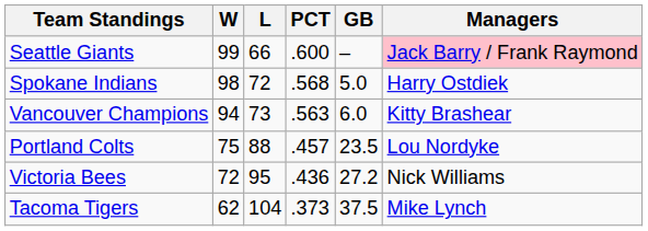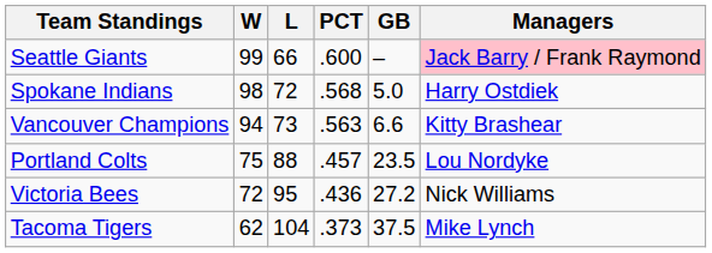 <table class="wikitable">
 <tr>
 <th>Team Standings</th>
 <th>W</th>
 <th>L</th>
 <th>PCT</th>
 <th>GB</th>
 <th>Managers</th>
 </tr>
 <tr>
 <td><a href='#'>Seattle Giants</a></td>
 <td>99</td>
 <td>66</td>
 <td>.600</td>
 <td>–</td>
 <td style="background: pink;"><a href='#'>Jack Barry</a> / Frank Raymond</td>
 </tr>
 <tr>
 <td><a href='#'>Spokane Indians</a></td>
 <td>98</td>
 <td>72</td>
 <td>.568</td>
 <td>5.0</td>
 <td><a href='#'>Harry Ostdiek</a></td>
 </tr>
 <tr>
 <td><a href='#'>Vancouver Champions</a></td>
 <td>94</td>
 <td>73</td>
 <td>.563</td>
-<td>6.0</td>
+<td>6.6</td>
 <td><a href='#'>Kitty Brashear</a></td>
 </tr>
 <tr>
 <td><a href='#'>Portland Colts</a></td>
 <td>75</td>
 <td>88</td>
 <td>.457</td>
 <td>23.5</td>
 <td><a href='#'>Lou Nordyke</a></td>
 </tr>
 <tr>
 <td><a href='#'>Victoria Bees</a></td>
 <td>72</td>
 <td>95</td>
 <td>.436</td>
 <td>27.2</td>
 <td>Nick Williams</td>
 </tr>
 <tr>
 <td><a href='#'>Tacoma Tigers</a></td>
 <td>62</td>
 <td>104</td>
 <td>.373</td>
 <td>37.5</td>
 <td><a href='#'>Mike Lynch</a></td>
 </tr>
 </table>
